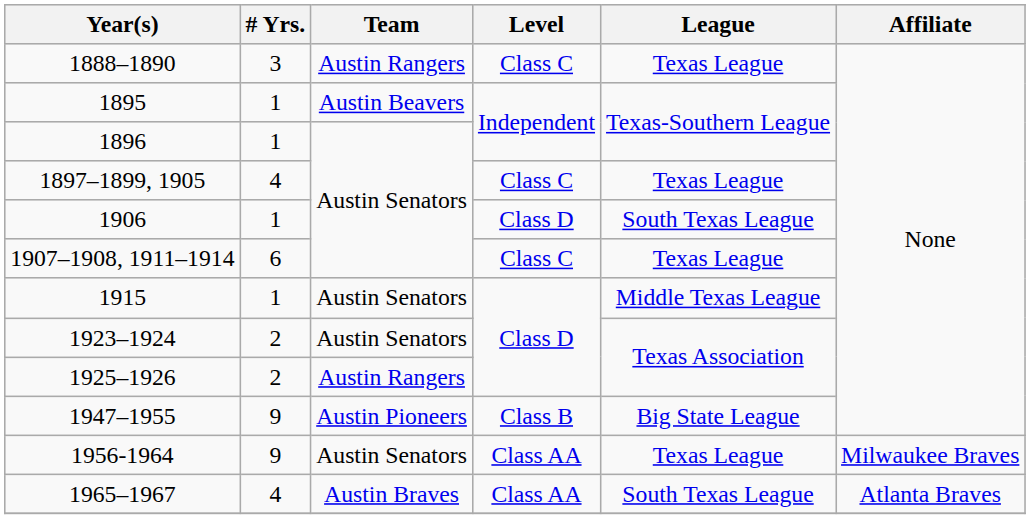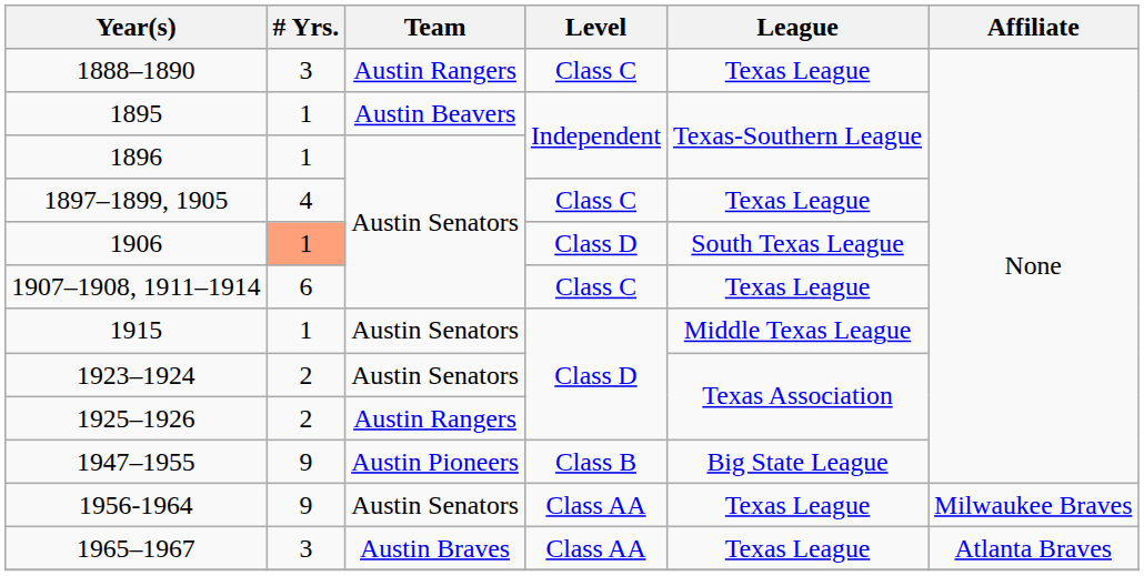 <table class="wikitable" style="text-align:center; font-size: 95%;">
 <tr>
 <th>Year(s)</th>
 <th># Yrs.</th>
 <th>Team</th>
 <th>Level</th>
 <th>League</th>
 <th>Affiliate</th>
 </tr>
 <tr>
 <td>1888–1890</td>
 <td>3</td>
 <td><a href='#'>Austin Rangers</a></td>
 <td><a href='#'>Class C</a></td>
 <td><a href='#'>Texas League</a></td>
 <td rowspan=10>None</td>
 </tr>
 <tr>
 <td>1895</td>
 <td>1</td>
 <td><a href='#'>Austin Beavers</a></td>
 <td rowspan=2><a href='#'>Independent</a></td>
 <td rowspan=2><a href='#'>Texas-Southern League</a></td>
 </tr>
 <tr>
 <td>1896</td>
 <td>1</td>
 <td rowspan=4>Austin Senators</td>
 </tr>
 <tr>
 <td>1897–1899, 1905</td>
 <td>4</td>
 <td><a href='#'>Class C</a></td>
 <td><a href='#'>Texas League</a></td>
 </tr>
 <tr>
 <td>1906</td>
-<td>1</td>
+<td style="background: lightsalmon;">1</td>
 <td><a href='#'>Class D</a></td>
 <td><a href='#'>South Texas League</a></td>
 </tr>
 <tr>
 <td>1907–1908, 1911–1914</td>
 <td>6</td>
 <td><a href='#'>Class C</a></td>
 <td><a href='#'>Texas League</a></td>
 </tr>
 <tr>
 <td>1915</td>
 <td>1</td>
 <td>Austin Senators</td>
 <td rowspan=3><a href='#'>Class D</a></td>
 <td><a href='#'>Middle Texas League</a></td>
 </tr>
 <tr>
 <td>1923–1924</td>
 <td>2</td>
 <td>Austin Senators</td>
 <td rowspan=2><a href='#'>Texas Association</a></td>
 </tr>
 <tr>
 <td>1925–1926</td>
 <td>2</td>
 <td><a href='#'>Austin Rangers</a></td>
 </tr>
 <tr>
 <td>1947–1955</td>
 <td>9</td>
 <td><a href='#'>Austin Pioneers</a></td>
 <td><a href='#'>Class B</a></td>
 <td><a href='#'>Big State League</a></td>
 </tr>
 <tr>
 <td>1956-1964</td>
 <td>9</td>
 <td>Austin Senators</td>
 <td><a href='#'>Class AA</a></td>
 <td><a href='#'>Texas League</a></td>
 <td><a href='#'>Milwaukee Braves</a></td>
 </tr>
 <tr>
 <td>1965–1967</td>
-<td>4</td>
+<td>3</td>
 <td><a href='#'>Austin Braves</a></td>
 <td><a href='#'>Class AA</a></td>
-<td><a href='#'>South Texas League</a></td>
+<td><a href='#'>Texas League</a></td>
 <td><a href='#'>Atlanta Braves</a></td>
 </tr>
 <tr>
 </tr>
 </table>
